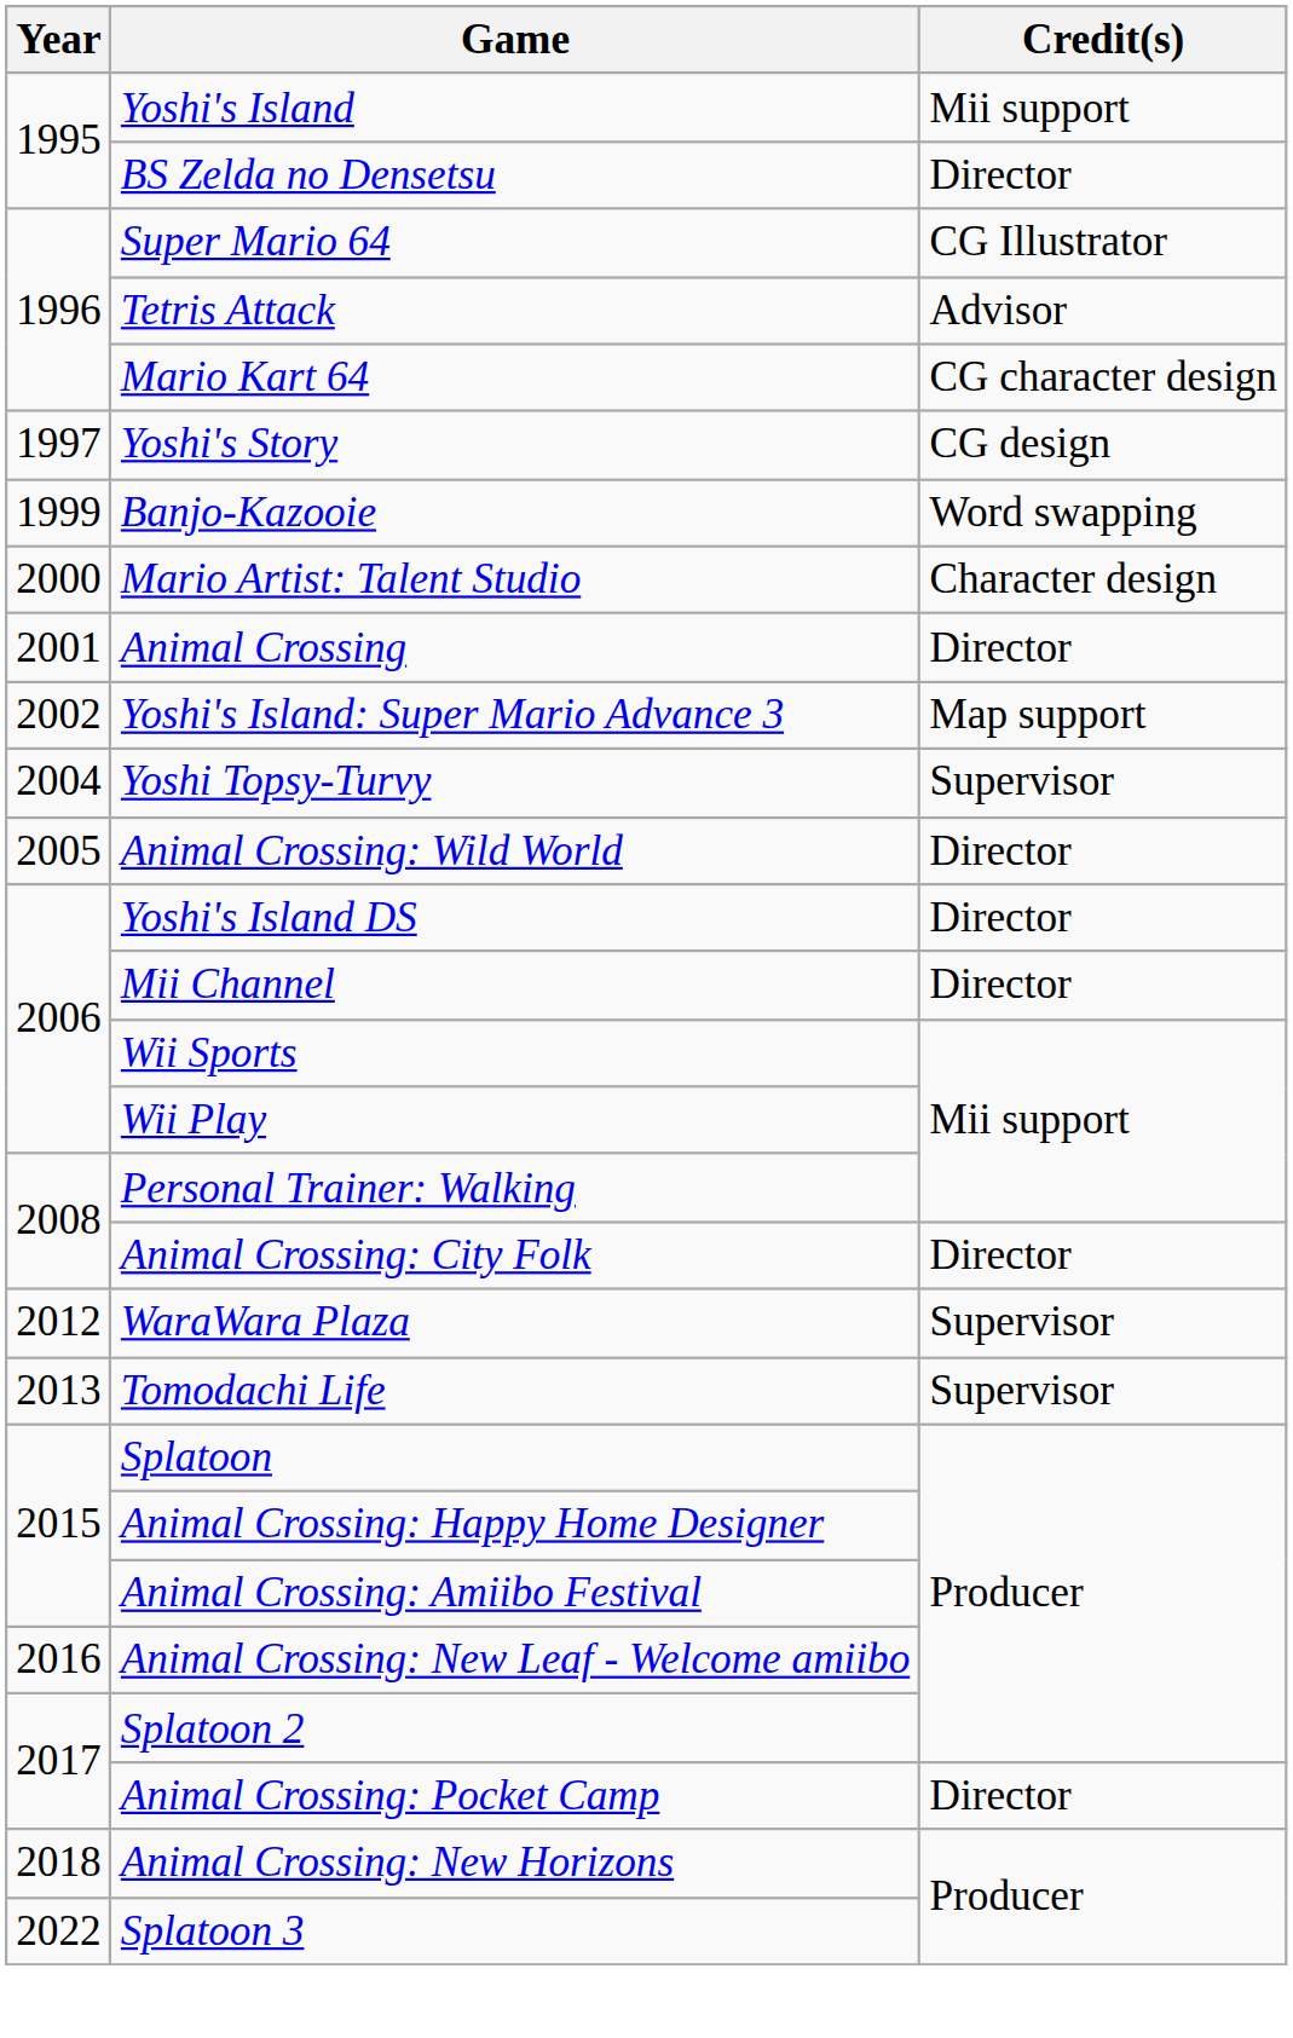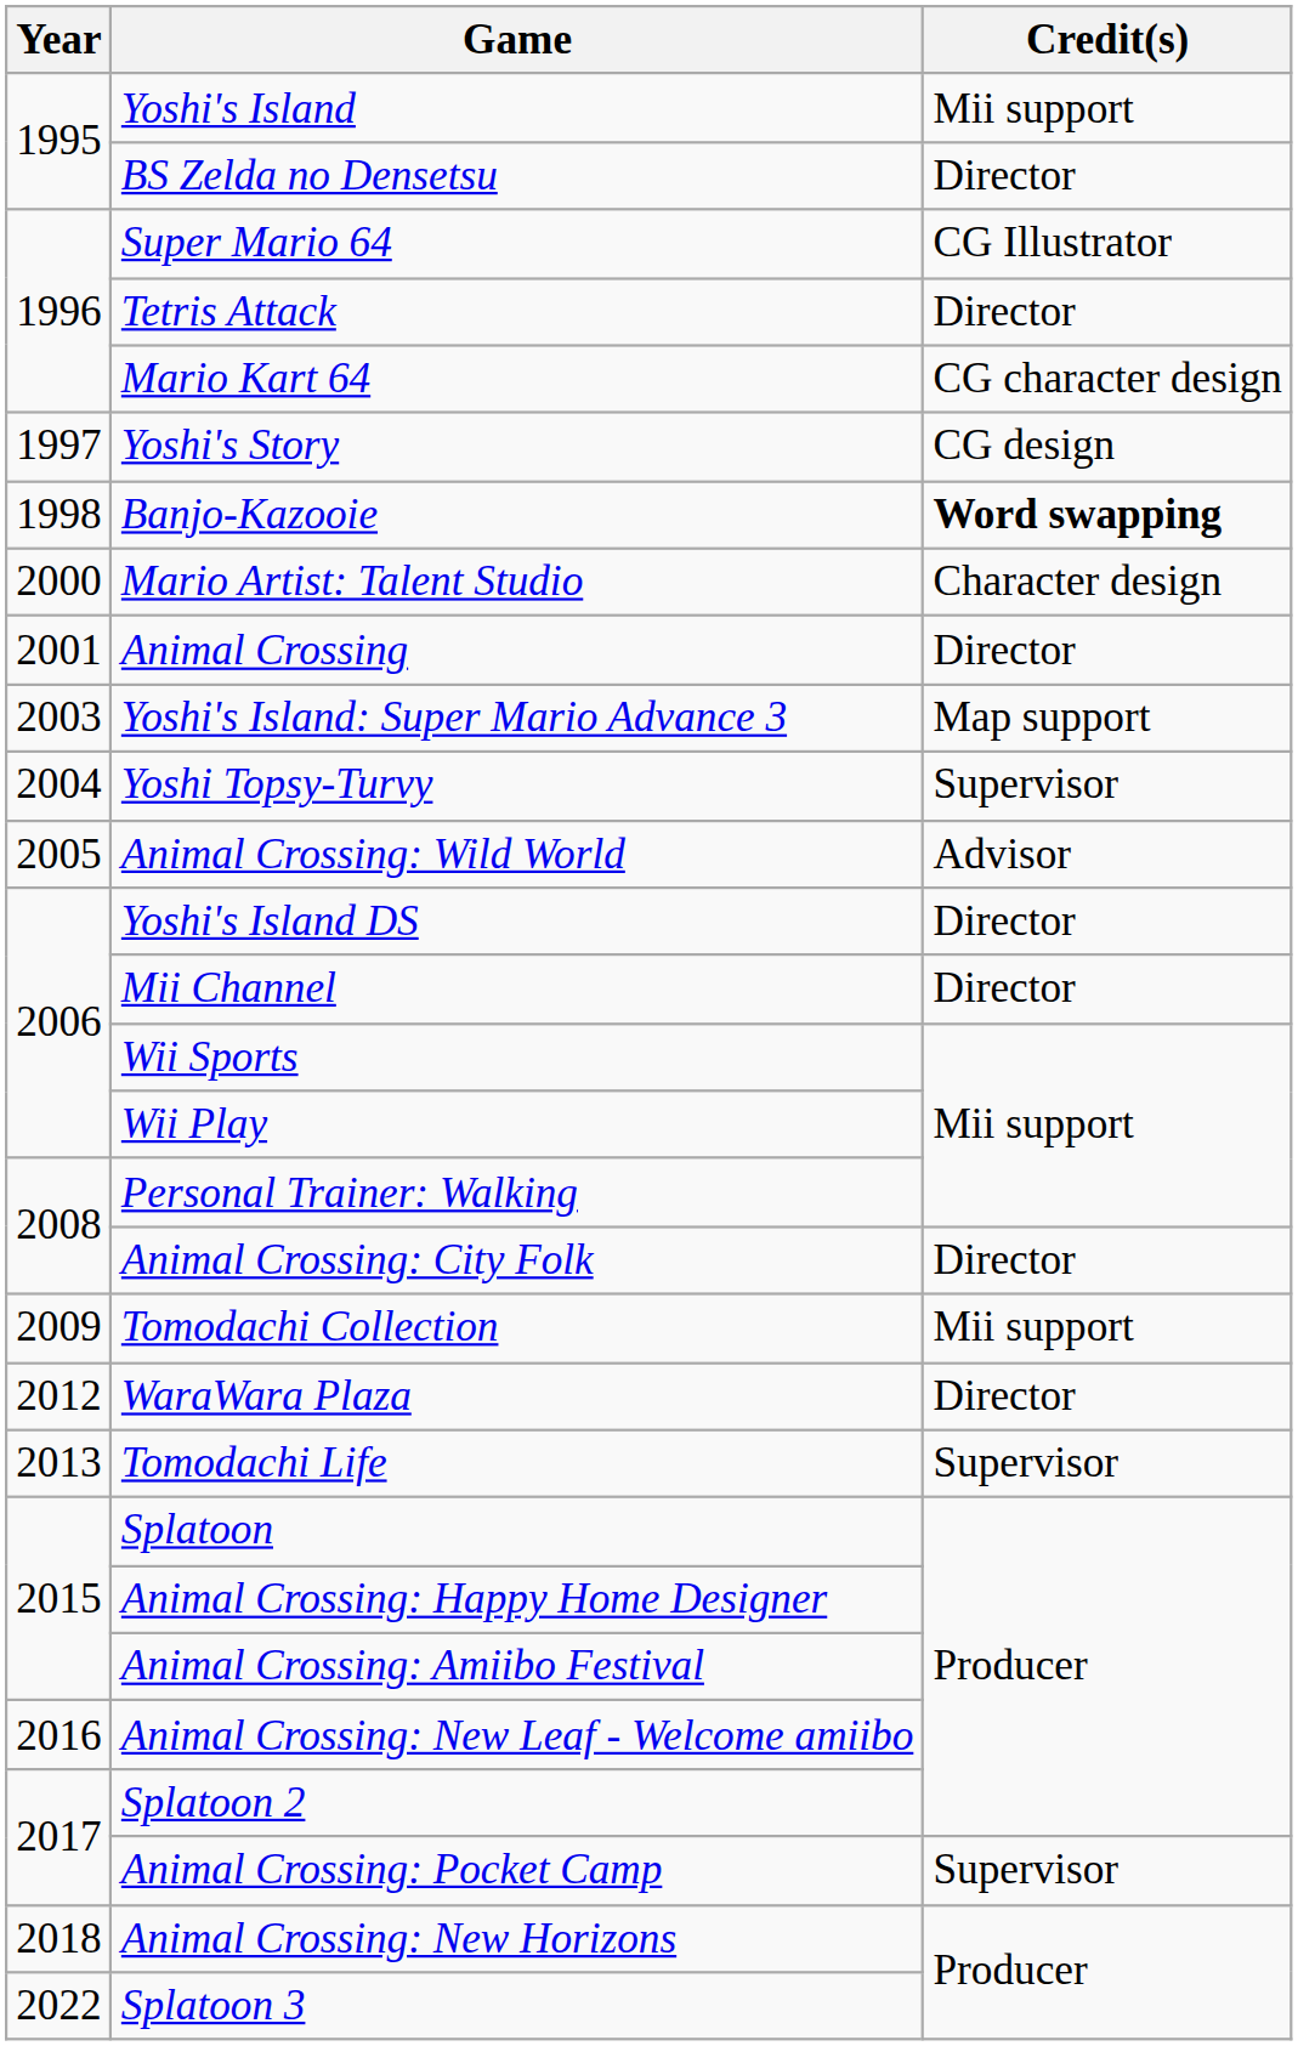 <table class="wikitable sortable">
 <tr>
 <th>Year</th>
 <th>Game</th>
 <th>Credit(s)</th>
 </tr>
 <tr>
 <td rowspan="2">1995</td>
 <td><em><a href='#'>Yoshi's Island</a></em></td>
 <td>Mii support</td>
 </tr>
 <tr>
 <td><em><a href='#'>BS Zelda no Densetsu</a></em></td>
 <td>Director</td>
 </tr>
 <tr>
 <td rowspan="3">1996</td>
 <td><em><a href='#'>Super Mario 64</a></em></td>
 <td>CG Illustrator</td>
 </tr>
 <tr>
 <td><em><a href='#'>Tetris Attack</a></em></td>
-<td>Advisor</td>
+<td>Director</td>
 </tr>
 <tr>
 <td><em><a href='#'>Mario Kart 64</a></em></td>
 <td>CG character design</td>
 </tr>
 <tr>
 <td>1997</td>
 <td><em><a href='#'>Yoshi's Story</a></em></td>
 <td>CG design</td>
 </tr>
 <tr>
-<td>1999</td>
+<td>1998</td>
 <td><em><a href='#'>Banjo-Kazooie</a></em></td>
-<td>Word swapping</td>
+<td><strong>Word swapping</strong></td>
 </tr>
 <tr>
 <td>2000</td>
 <td><em><a href='#'>Mario Artist: Talent Studio</a></em></td>
 <td>Character design</td>
 </tr>
 <tr>
 <td>2001</td>
 <td><em><a href='#'>Animal Crossing</a></em></td>
 <td>Director</td>
 </tr>
 <tr>
-<td>2002</td>
+<td>2003</td>
 <td><em><a href='#'>Yoshi's Island: Super Mario Advance 3</a></em></td>
 <td>Map support</td>
 </tr>
 <tr>
 <td>2004</td>
 <td><em><a href='#'>Yoshi Topsy-Turvy</a></em></td>
 <td>Supervisor</td>
 </tr>
 <tr>
 <td>2005</td>
 <td><em><a href='#'>Animal Crossing: Wild World</a></em></td>
-<td>Director</td>
+<td>Advisor</td>
 </tr>
 <tr>
 <td rowspan="4">2006</td>
 <td><em><a href='#'>Yoshi's Island DS</a></em></td>
 <td>Director</td>
 </tr>
 <tr>
 <td><em><a href='#'>Mii Channel</a></em></td>
 <td>Director</td>
 </tr>
 <tr>
 <td><em><a href='#'>Wii Sports</a></em></td>
 <td rowspan="3">Mii support</td>
 </tr>
 <tr>
 <td><em><a href='#'>Wii Play</a></em></td>
 </tr>
 <tr>
 <td rowspan="2">2008</td>
 <td><em><a href='#'>Personal Trainer: Walking</a></em></td>
 </tr>
 <tr>
 <td><em><a href='#'>Animal Crossing: City Folk</a></em></td>
 <td>Director</td>
 </tr>
 <tr>
+<td>2009</td>
+<td><em><a href='#'>Tomodachi Collection</a></em></td>
+<td>Mii support</td>
+</tr>
+<tr>
 <td>2012</td>
 <td><em><a href='#'>WaraWara Plaza</a></em></td>
-<td>Supervisor</td>
+<td>Director</td>
 </tr>
 <tr>
 <td>2013</td>
 <td><em><a href='#'>Tomodachi Life</a></em></td>
 <td>Supervisor</td>
 </tr>
 <tr>
 <td rowspan="3">2015</td>
 <td><em><a href='#'>Splatoon</a></em></td>
 <td rowspan="5">Producer</td>
 </tr>
 <tr>
 <td><em><a href='#'>Animal Crossing: Happy Home Designer</a></em></td>
 </tr>
 <tr>
 <td><em><a href='#'>Animal Crossing: Amiibo Festival</a></em></td>
 </tr>
 <tr>
 <td>2016</td>
 <td><em><a href='#'>Animal Crossing: New Leaf - Welcome amiibo</a></em></td>
 </tr>
 <tr>
 <td rowspan="2">2017</td>
 <td><em><a href='#'>Splatoon 2</a></em></td>
 </tr>
 <tr>
 <td><em><a href='#'>Animal Crossing: Pocket Camp</a></em></td>
-<td>Director</td>
+<td>Supervisor</td>
 </tr>
 <tr>
 <td>2018</td>
 <td><em><a href='#'>Animal Crossing: New Horizons</a></em></td>
 <td rowspan="2">Producer</td>
 </tr>
 <tr>
 <td>2022</td>
 <td><em><a href='#'>Splatoon 3</a></em></td>
 </tr>
 </table>
